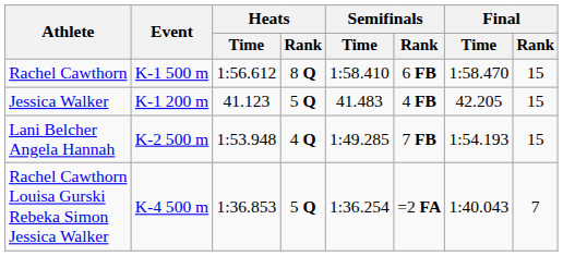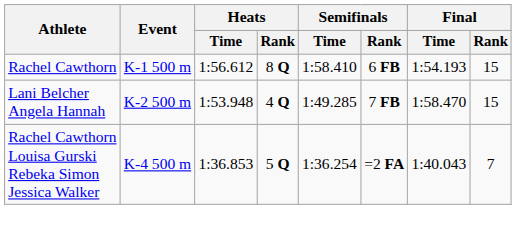 <table class=wikitable style="font-size:90%">
 <tr>
 <th rowspan="2">Athlete</th>
 <th rowspan="2">Event</th>
 <th colspan=2>Heats</th>
 <th colspan=2>Semifinals</th>
 <th colspan=2>Final</th>
 </tr>
 <tr style="font-size:95%">
 <th>Time</th>
 <th>Rank</th>
 <th>Time</th>
 <th>Rank</th>
 <th>Time</th>
 <th>Rank</th>
 </tr>
 <tr align=center>
 <td align=left><a href='#'>Rachel Cawthorn</a></td>
 <td align=left><a href='#'>K-1 500 m</a></td>
 <td>1:56.612</td>
 <td>8 <strong>Q</strong></td>
 <td>1:58.410</td>
 <td>6 <strong>FB</strong></td>
-<td>1:58.470</td>
-<td>15</td>
-</tr>
-<tr align=center>
-<td align=left><a href='#'>Jessica Walker</a></td>
-<td align=left><a href='#'>K-1 200 m</a></td>
-<td>41.123</td>
-<td>5 <strong>Q</strong></td>
-<td>41.483</td>
-<td>4 <strong>FB</strong></td>
-<td>42.205</td>
+<td>1:54.193</td>
 <td>15</td>
 </tr>
 <tr align=center>
 <td align=left><a href='#'>Lani Belcher</a><br><a href='#'>Angela Hannah</a></td>
 <td align=left><a href='#'>K-2 500 m</a></td>
 <td>1:53.948</td>
 <td>4 <strong>Q</strong></td>
 <td>1:49.285</td>
 <td>7 <strong>FB</strong></td>
-<td>1:54.193</td>
+<td>1:58.470</td>
 <td>15</td>
 </tr>
 <tr align=center>
 <td align=left><a href='#'>Rachel Cawthorn</a><br><a href='#'>Louisa Gurski</a><br><a href='#'>Rebeka Simon</a><br><a href='#'>Jessica Walker</a></td>
 <td align=left><a href='#'>K-4 500 m</a></td>
 <td>1:36.853</td>
 <td>5 <strong>Q</strong></td>
 <td>1:36.254</td>
 <td>=2 <strong>FA</strong></td>
 <td>1:40.043</td>
 <td>7</td>
 </tr>
 </table>
